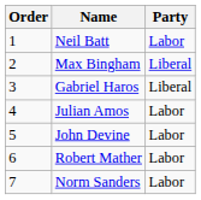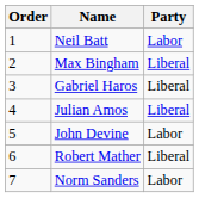 <table class="wikitable">
 <tr>
 <th>Order</th>
 <th>Name</th>
 <th>Party</th>
 </tr>
 <tr>
 <td>1</td>
 <td><a href='#'>Neil Batt</a></td>
 <td><a href='#'>Labor</a></td>
 </tr>
 <tr>
 <td>2</td>
 <td><a href='#'>Max Bingham</a></td>
 <td><a href='#'>Liberal</a></td>
 </tr>
 <tr>
 <td>3</td>
 <td><a href='#'>Gabriel Haros</a></td>
 <td>Liberal</td>
 </tr>
 <tr>
 <td>4</td>
 <td><a href='#'>Julian Amos</a></td>
-<td>Labor</td>
+<td><a href='#'>Liberal</a></td>
 </tr>
 <tr>
 <td>5</td>
 <td><a href='#'>John Devine</a></td>
 <td>Labor</td>
 </tr>
 <tr>
 <td>6</td>
 <td><a href='#'>Robert Mather</a></td>
-<td>Labor</td>
+<td>Liberal</td>
 </tr>
 <tr>
 <td>7</td>
 <td><a href='#'>Norm Sanders</a></td>
 <td>Labor</td>
 </tr>
 </table>
